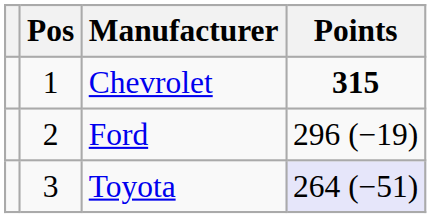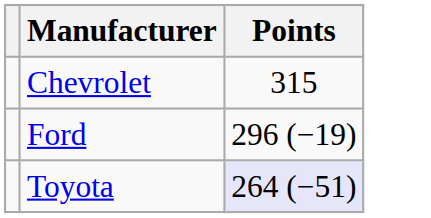 <table class="wikitable" style="font-size: 95%;">
 <tr>
 <th></th>
-<th>Pos</th>
 <th>Manufacturer</th>
 <th>Points</th>
 </tr>
 <tr>
 <td align="left"></td>
-<td style="text-align:center;">1</td>
 <td><a href='#'>Chevrolet</a></td>
-<td style="text-align:center;"><strong>315</strong></td>
+<td style="text-align:center;">315</td>
 </tr>
 <tr>
 <td align="left"></td>
-<td style="text-align:center;">2</td>
 <td><a href='#'>Ford</a></td>
 <td style="text-align:center;">296 (−19)</td>
 </tr>
 <tr>
 <td align="left"></td>
-<td style="text-align:center;">3</td>
 <td><a href='#'>Toyota</a></td>
 <td style="background: lavender; text-align:center;">264 (−51)</td>
 </tr>
 </table>
